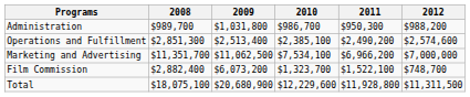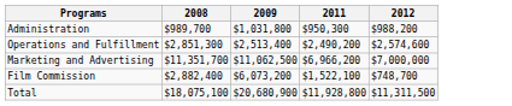 <table class="wikitable">
 <tr>
 <th>Programs</th>
 <th>2008</th>
 <th>2009</th>
-<th>2010</th>
 <th>2011</th>
 <th>2012</th>
 </tr>
 <tr>
 <td>Administration</td>
 <td>$989,700</td>
 <td>$1,031,800</td>
-<td>$986,700</td>
 <td>$950,300</td>
 <td>$988,200</td>
 </tr>
 <tr>
 <td>Operations and Fulfillment</td>
 <td>$2,851,300</td>
 <td>$2,513,400</td>
-<td>$2,385,100</td>
 <td>$2,490,200</td>
 <td>$2,574,600</td>
 </tr>
 <tr>
 <td>Marketing and Advertising</td>
 <td>$11,351,700</td>
 <td>$11,062,500</td>
-<td>$7,534,100</td>
 <td>$6,966,200</td>
 <td>$7,000,000</td>
 </tr>
 <tr>
 <td>Film Commission</td>
 <td>$2,882,400</td>
 <td>$6,073,200</td>
-<td>$1,323,700</td>
 <td>$1,522,100</td>
 <td>$748,700</td>
 </tr>
 <tr>
 <td>Total</td>
 <td>$18,075,100</td>
 <td>$20,680,900</td>
-<td>$12,229,600</td>
 <td>$11,928,800</td>
 <td>$11,311,500</td>
 </tr>
 </table>
